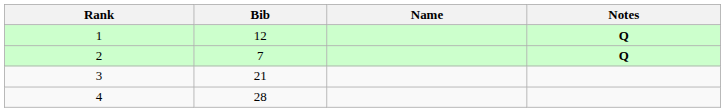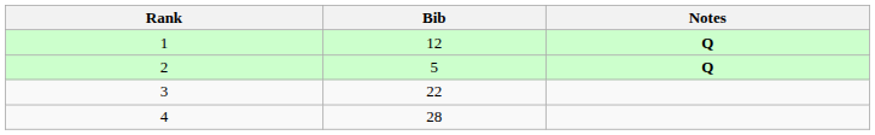 <table class="wikitable" style="text-align:center;" width=70%>
 <tr>
 <th>Rank</th>
 <th>Bib</th>
-<th>Name</th>
 <th>Notes</th>
 </tr>
 <tr bgcolor="#ccffcc">
 <td>1</td>
 <td>12</td>
-<td align=left></td>
 <td><strong>Q</strong></td>
 </tr>
 <tr bgcolor="#ccffcc">
 <td>2</td>
-<td>7</td>
-<td align=left></td>
+<td>5</td>
 <td><strong>Q</strong></td>
 </tr>
 <tr>
 <td>3</td>
-<td>21</td>
-<td align=left></td>
+<td>22</td>
 <td></td>
 </tr>
 <tr>
 <td>4</td>
 <td>28</td>
-<td align=left></td>
 <td></td>
 </tr>
 </table>
